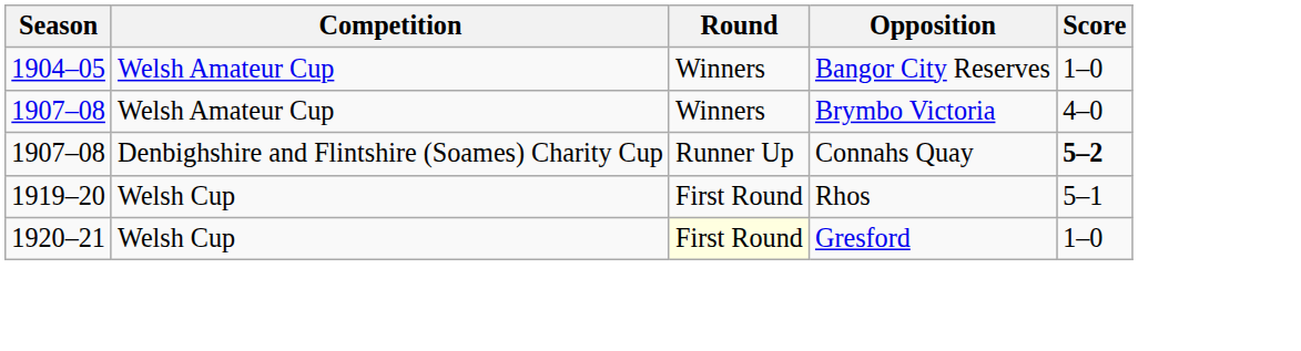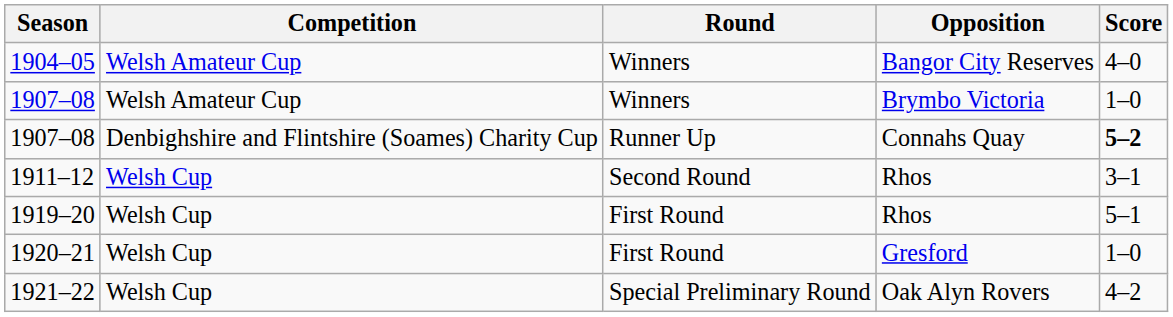 <table class="wikitable">
 <tr>
 <th>Season</th>
 <th>Competition</th>
 <th>Round</th>
 <th>Opposition</th>
 <th>Score</th>
 </tr>
 <tr>
 <td><a href='#'>1904–05</a></td>
 <td><a href='#'>Welsh Amateur Cup</a></td>
 <td>Winners</td>
 <td><a href='#'>Bangor City</a> Reserves</td>
-<td>1–0</td>
+<td>4–0</td>
 </tr>
 <tr>
 <td><a href='#'>1907–08</a></td>
 <td>Welsh Amateur Cup</td>
 <td>Winners</td>
 <td><a href='#'>Brymbo Victoria</a></td>
-<td>4–0</td>
+<td>1–0</td>
 </tr>
 <tr>
 <td>1907–08</td>
 <td>Denbighshire and Flintshire (Soames) Charity Cup</td>
 <td>Runner Up</td>
 <td>Connahs Quay</td>
 <td><strong>5–2</strong></td>
+</tr>
+<tr>
+<td>1911–12</td>
+<td><a href='#'>Welsh Cup</a></td>
+<td>Second Round</td>
+<td>Rhos</td>
+<td>3–1</td>
 </tr>
 <tr>
 <td>1919–20</td>
 <td>Welsh Cup</td>
 <td>First Round</td>
 <td>Rhos</td>
 <td>5–1</td>
 </tr>
 <tr>
 <td>1920–21</td>
 <td>Welsh Cup</td>
-<td style="background: lightyellow;">First Round</td>
+<td>First Round</td>
 <td><a href='#'>Gresford</a></td>
 <td>1–0</td>
 </tr>
+<tr>
+<td>1921–22</td>
+<td>Welsh Cup</td>
+<td>Special Preliminary Round</td>
+<td>Oak Alyn Rovers</td>
+<td>4–2</td>
+</tr>
 </table>
